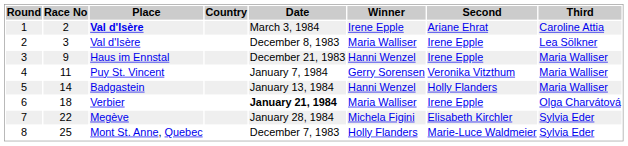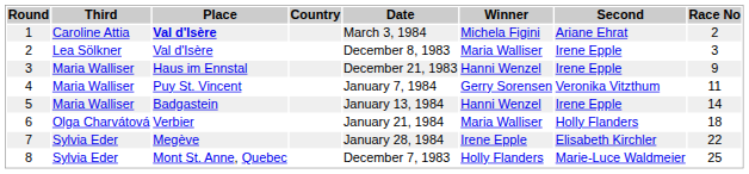 <table border="0" style="border: 1px solid #999; background-color:#FFFFFF; text-align:center">
 <tr align="center" bgcolor="#CCCCCC">
 <th>Round</th>
-<th>Race No</th>
+<th>Third</th>
 <th>Place</th>
 <th>Country</th>
 <th>Date</th>
 <th>Winner</th>
 <th>Second</th>
-<th>Third</th>
+<th>Race No</th>
 </tr>
 <tr bgcolor="#EFEFEF">
 <td>1</td>
-<td>2</td>
+<td align="left"> <a href='#'>Caroline Attia</a></td>
 <td align="left"><strong><a href='#'>Val d'Isère</a></strong></td>
 <td align="left"></td>
 <td align="left">March 3, 1984</td>
-<td align="left"> <a href='#'>Irene Epple</a></td>
+<td align="left"> <a href='#'>Michela Figini</a></td>
 <td align="left"> <a href='#'>Ariane Ehrat</a></td>
-<td align="left"> <a href='#'>Caroline Attia</a></td>
+<td>2</td>
 </tr>
 <tr>
 <td>2</td>
-<td>3</td>
+<td align="left"> <a href='#'>Lea Sölkner</a></td>
 <td align="left"><a href='#'>Val d'Isère</a></td>
 <td align="left"></td>
 <td align="left">December 8, 1983</td>
 <td align="left"> <a href='#'>Maria Walliser</a></td>
 <td align="left"> <a href='#'>Irene Epple</a></td>
-<td align="left"> <a href='#'>Lea Sölkner</a></td>
+<td>3</td>
 </tr>
 <tr bgcolor="#EFEFEF">
 <td>3</td>
-<td>9</td>
+<td align="left"> <a href='#'>Maria Walliser</a></td>
 <td align="left"><a href='#'>Haus im Ennstal</a></td>
 <td align="left"></td>
 <td align="left">December 21, 1983</td>
 <td align="left"> <a href='#'>Hanni Wenzel</a></td>
 <td align="left"> <a href='#'>Irene Epple</a></td>
-<td align="left"> <a href='#'>Maria Walliser</a></td>
+<td>9</td>
 </tr>
 <tr>
 <td>4</td>
-<td>11</td>
+<td align="left"> <a href='#'>Maria Walliser</a></td>
 <td align="left"><a href='#'>Puy St. Vincent</a></td>
 <td align="left"></td>
 <td align="left">January 7, 1984</td>
 <td align="left"> <a href='#'>Gerry Sorensen</a></td>
 <td align="left"> <a href='#'>Veronika Vitzthum</a></td>
-<td align="left"> <a href='#'>Maria Walliser</a></td>
+<td>11</td>
 </tr>
 <tr bgcolor="#EFEFEF">
 <td>5</td>
-<td>14</td>
+<td align="left"> <a href='#'>Maria Walliser</a></td>
 <td align="left"><a href='#'>Badgastein</a></td>
 <td align="left"></td>
 <td align="left">January 13, 1984</td>
 <td align="left"> <a href='#'>Hanni Wenzel</a></td>
-<td align="left"> <a href='#'>Holly Flanders</a></td>
-<td align="left"> <a href='#'>Maria Walliser</a></td>
+<td align="left"> <a href='#'>Irene Epple</a></td>
+<td>14</td>
 </tr>
 <tr>
 <td>6</td>
-<td>18</td>
+<td align="left"> <a href='#'>Olga Charvátová</a></td>
 <td align="left"><a href='#'>Verbier</a></td>
 <td align="left"></td>
-<td align="left"><strong>January 21, 1984</strong></td>
+<td align="left">January 21, 1984</td>
 <td align="left"> <a href='#'>Maria Walliser</a></td>
-<td align="left"> <a href='#'>Irene Epple</a></td>
-<td align="left"> <a href='#'>Olga Charvátová</a></td>
+<td align="left"> <a href='#'>Holly Flanders</a></td>
+<td>18</td>
 </tr>
 <tr bgcolor="#EFEFEF">
 <td>7</td>
-<td>22</td>
+<td align="left"> <a href='#'>Sylvia Eder</a></td>
 <td align="left"><a href='#'>Megève</a></td>
 <td align="left"></td>
 <td align="left">January 28, 1984</td>
-<td align="left"> <a href='#'>Michela Figini</a></td>
+<td align="left"> <a href='#'>Irene Epple</a></td>
 <td align="left"> <a href='#'>Elisabeth Kirchler</a></td>
-<td align="left"> <a href='#'>Sylvia Eder</a></td>
+<td>22</td>
 </tr>
 <tr>
 <td>8</td>
-<td>25</td>
+<td align="left"> <a href='#'>Sylvia Eder</a></td>
 <td align="left"><a href='#'>Mont St. Anne</a>, <a href='#'>Quebec</a></td>
 <td align="left"></td>
 <td align="left">December 7, 1983</td>
 <td align="left"> <a href='#'>Holly Flanders</a></td>
 <td align="left"> <a href='#'>Marie-Luce Waldmeier</a></td>
-<td align="left"> <a href='#'>Sylvia Eder</a></td>
+<td>25</td>
 </tr>
 </table>
